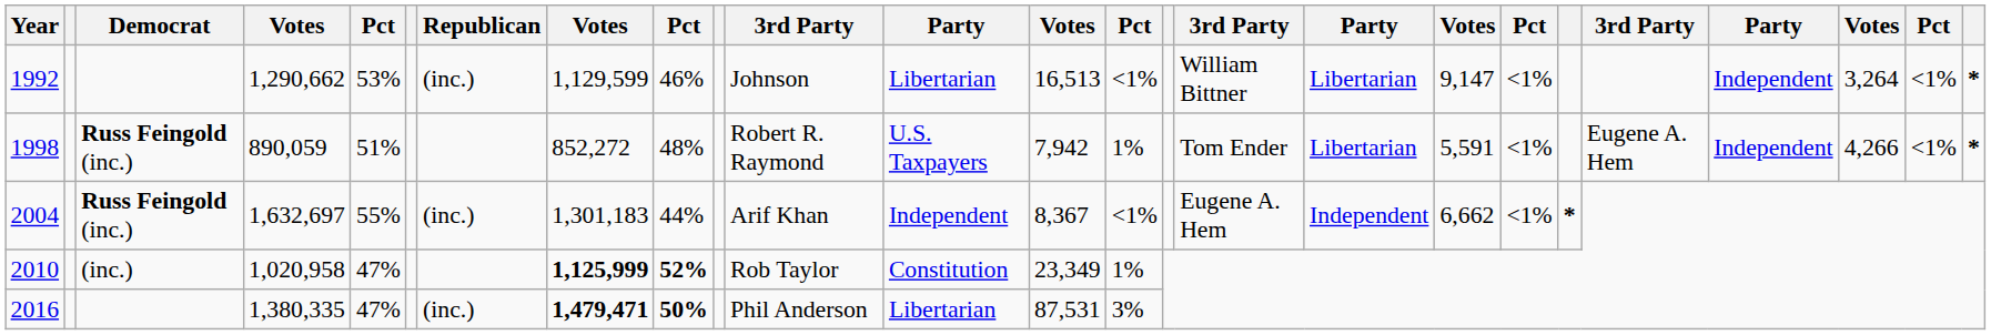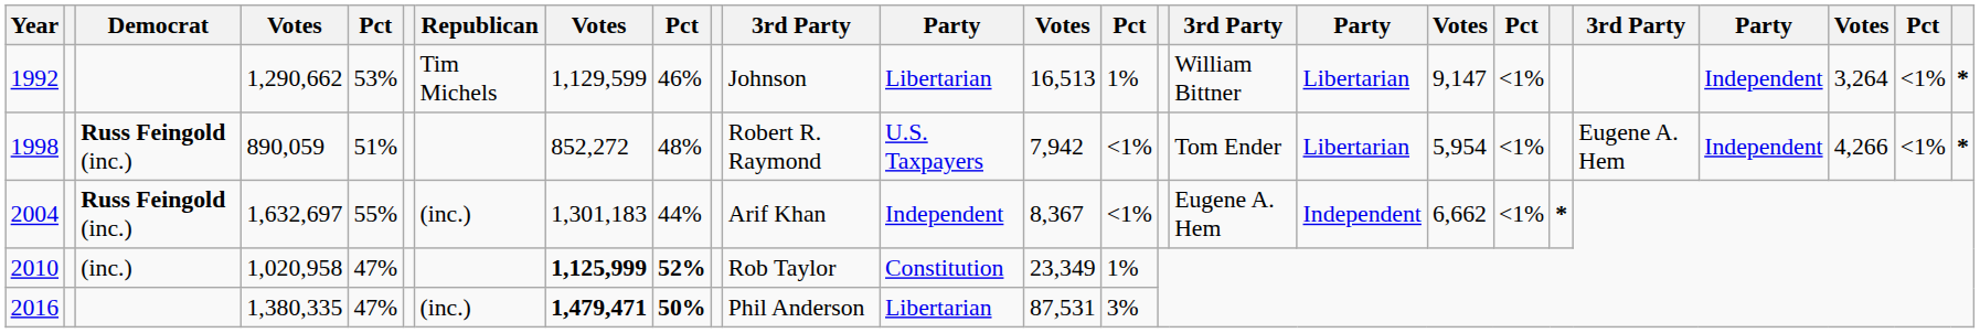 <table class="wikitable" style="margin:0.5em ; font-size:95%">
 <tr>
 <th>Year</th>
 <th></th>
 <th>Democrat</th>
 <th>Votes</th>
 <th>Pct</th>
 <th></th>
 <th>Republican</th>
 <th>Votes</th>
 <th>Pct</th>
 <th></th>
 <th>3rd Party</th>
 <th>Party</th>
 <th>Votes</th>
 <th>Pct</th>
 <th></th>
 <th>3rd Party</th>
 <th>Party</th>
 <th>Votes</th>
 <th>Pct</th>
 <th></th>
 <th>3rd Party</th>
 <th>Party</th>
 <th>Votes</th>
 <th>Pct</th>
 <th></th>
 </tr>
 <tr>
 <td><a href='#'>1992</a></td>
 <td></td>
 <td></td>
 <td>1,290,662</td>
 <td>53%</td>
 <td></td>
-<td> (inc.)</td>
+<td>Tim Michels</td>
 <td>1,129,599</td>
 <td>46%</td>
 <td></td>
 <td> Johnson</td>
 <td><a href='#'>Libertarian</a></td>
 <td>16,513</td>
-<td><1%</td>
+<td>1%</td>
 <td></td>
 <td>William Bittner</td>
 <td><a href='#'>Libertarian</a></td>
 <td>9,147</td>
 <td><1%</td>
 <td></td>
 <td> </td>
 <td><a href='#'>Independent</a></td>
 <td>3,264</td>
 <td><1%</td>
 <td><strong>*</strong></td>
 </tr>
 <tr>
 <td><a href='#'>1998</a></td>
 <td></td>
 <td><strong>Russ Feingold</strong> (inc.)</td>
 <td>890,059</td>
 <td>51%</td>
 <td></td>
 <td></td>
 <td>852,272</td>
 <td>48%</td>
 <td></td>
 <td>Robert R. Raymond</td>
 <td><a href='#'>U.S. Taxpayers</a></td>
 <td>7,942</td>
-<td>1%</td>
+<td><1%</td>
 <td></td>
 <td>Tom Ender</td>
 <td><a href='#'>Libertarian</a></td>
-<td>5,591</td>
+<td>5,954</td>
 <td><1%</td>
 <td></td>
 <td>Eugene A. Hem</td>
 <td><a href='#'>Independent</a></td>
 <td>4,266</td>
 <td><1%</td>
 <td><strong>*</strong></td>
 </tr>
 <tr>
 <td><a href='#'>2004</a></td>
 <td></td>
 <td><strong>Russ Feingold</strong> (inc.)</td>
 <td>1,632,697</td>
 <td>55%</td>
 <td></td>
 <td> (inc.)</td>
 <td>1,301,183</td>
 <td>44%</td>
 <td></td>
 <td>Arif Khan</td>
 <td><a href='#'>Independent</a></td>
 <td>8,367</td>
 <td><1%</td>
 <td></td>
 <td>Eugene A. Hem</td>
 <td><a href='#'>Independent</a></td>
 <td>6,662</td>
 <td><1%</td>
 <td><strong>*</strong></td>
 </tr>
 <tr>
 <td><a href='#'>2010</a></td>
 <td></td>
 <td> (inc.)</td>
 <td>1,020,958</td>
 <td>47%</td>
 <td></td>
 <td></td>
 <td><strong>1,125,999</strong></td>
 <td><strong>52%</strong></td>
 <td></td>
 <td>Rob Taylor</td>
 <td><a href='#'>Constitution</a></td>
 <td>23,349</td>
 <td>1%</td>
 </tr>
 <tr>
 <td><a href='#'>2016</a></td>
 <td></td>
 <td></td>
 <td>1,380,335</td>
 <td>47%</td>
 <td></td>
 <td><strong></strong> (inc.)</td>
 <td><strong>1,479,471</strong></td>
 <td><strong>50%</strong></td>
 <td></td>
 <td>Phil Anderson</td>
 <td><a href='#'>Libertarian</a></td>
 <td>87,531</td>
 <td>3%</td>
 </tr>
 </table>
